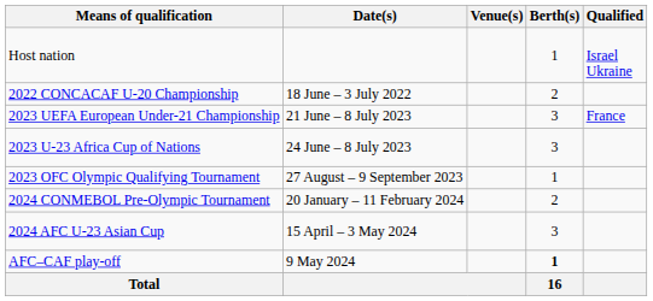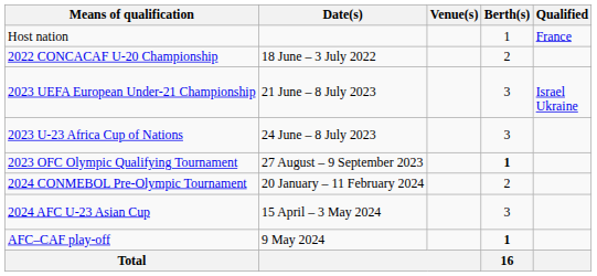 <table class="wikitable">
 <tr>
 <th>Means of qualification</th>
 <th>Date(s)</th>
 <th>Venue(s)</th>
 <th>Berth(s)</th>
 <th>Qualified</th>
 </tr>
 <tr>
 <td>Host nation</td>
 <td></td>
 <td></td>
 <td align="center">1</td>
-<td><br> <a href='#'>Israel</a><br> <a href='#'>Ukraine</a></td>
+<td> <a href='#'>France</a></td>
 </tr>
 <tr>
 <td><a href='#'>2022 CONCACAF U-20 Championship</a></td>
 <td>18 June – 3 July 2022</td>
 <td></td>
 <td align=center>2</td>
 <td><br></td>
 </tr>
 <tr>
 <td><a href='#'>2023 UEFA European Under-21 Championship</a></td>
 <td>21 June – 8 July 2023</td>
 <td><br></td>
 <td align=center>3</td>
-<td> <a href='#'>France</a></td>
+<td><br> <a href='#'>Israel</a><br> <a href='#'>Ukraine</a></td>
 </tr>
 <tr>
 <td><a href='#'>2023 U-23 Africa Cup of Nations</a></td>
 <td>24 June – 8 July 2023</td>
 <td></td>
 <td align=center>3</td>
 <td><br><br></td>
 </tr>
 <tr>
 <td><a href='#'>2023 OFC Olympic Qualifying Tournament</a></td>
 <td>27 August – 9 September 2023</td>
 <td></td>
-<td align=center>1</td>
+<td align=center><strong>1</strong></td>
 <td></td>
 </tr>
 <tr>
 <td><a href='#'>2024 CONMEBOL Pre-Olympic Tournament</a></td>
 <td>20 January – 11 February 2024</td>
 <td></td>
 <td align=center>2</td>
 <td><br></td>
 </tr>
 <tr>
 <td><a href='#'>2024 AFC U-23 Asian Cup</a></td>
 <td>15 April – 3 May 2024</td>
 <td></td>
 <td align=center>3</td>
 <td><br><br></td>
 </tr>
 <tr>
 <td><a href='#'>AFC–CAF play-off</a></td>
 <td>9 May 2024</td>
 <td></td>
 <td align=center><strong>1</strong></td>
 <td></td>
 </tr>
 <tr>
 <th>Total</th>
 <th colspan=2></th>
 <th>16</th>
 <th></th>
 </tr>
 </table>
